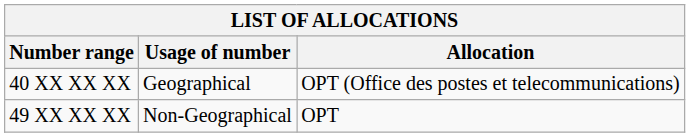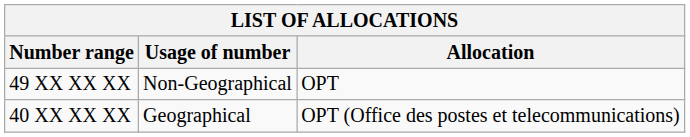 <table class="wikitable" border=1>
 <tr>
 <th colspan="3">LIST OF ALLOCATIONS</th>
 </tr>
 <tr>
 <th>Number range</th>
 <th>Usage of number</th>
 <th>Allocation</th>
 </tr>
 <tr>
+<td>49 XX XX XX</td>
+<td>Non-Geographical</td>
+<td>OPT</td>
+</tr>
+<tr>
 <td>40 XX XX XX</td>
 <td>Geographical</td>
 <td>OPT (Office des postes et telecommunications)</td>
 </tr>
-<tr>
-<td>49 XX XX XX</td>
-<td>Non-Geographical</td>
-<td>OPT</td>
-</tr>
 </table>
